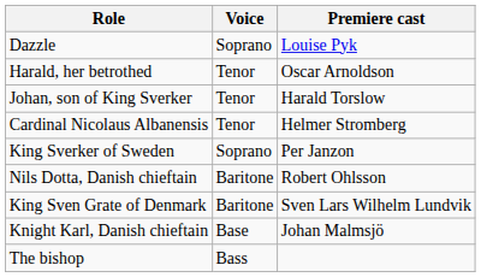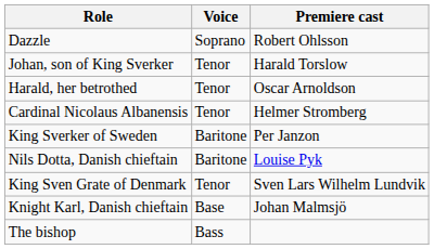 <table class="wikitable">
 <tr>
 <th>Role</th>
 <th>Voice</th>
 <th>Premiere cast</th>
 </tr>
 <tr>
 <td>Dazzle</td>
 <td>Soprano</td>
-<td><a href='#'>Louise Pyk</a></td>
+<td>Robert Ohlsson</td>
+</tr>
+<tr>
+<td>Johan, son of King Sverker</td>
+<td>Tenor</td>
+<td>Harald Torslow</td>
 </tr>
 <tr>
 <td>Harald, her betrothed</td>
 <td>Tenor</td>
 <td>Oscar Arnoldson</td>
-</tr>
-<tr>
-<td>Johan, son of King Sverker</td>
-<td>Tenor</td>
-<td>Harald Torslow</td>
 </tr>
 <tr>
 <td>Cardinal Nicolaus Albanensis</td>
 <td>Tenor</td>
 <td>Helmer Stromberg</td>
 </tr>
 <tr>
 <td>King Sverker of Sweden</td>
-<td>Soprano</td>
+<td>Baritone</td>
 <td>Per Janzon</td>
 </tr>
 <tr>
 <td>Nils Dotta, Danish chieftain</td>
 <td>Baritone</td>
-<td>Robert Ohlsson</td>
+<td><a href='#'>Louise Pyk</a></td>
 </tr>
 <tr>
 <td>King Sven Grate of Denmark</td>
-<td>Baritone</td>
+<td>Tenor</td>
 <td>Sven Lars Wilhelm Lundvik</td>
 </tr>
 <tr>
 <td>Knight Karl, Danish chieftain</td>
 <td>Base</td>
 <td>Johan Malmsjö</td>
 </tr>
 <tr>
 <td>The bishop</td>
 <td>Bass</td>
 <td></td>
 </tr>
 </table>
